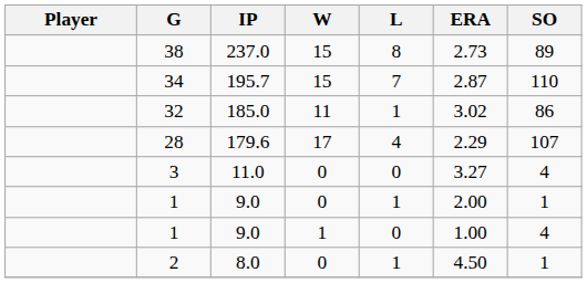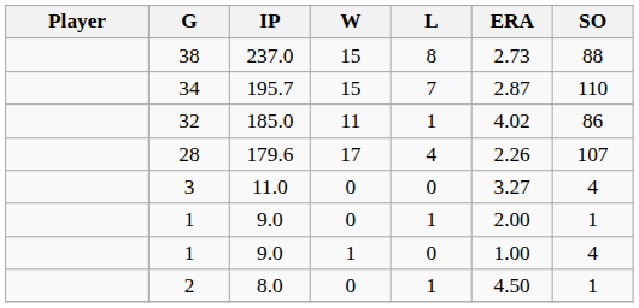 <table class="wikitable sortable">
 <tr>
 <th bgcolor="#DDDDFF" width="16%">Player</th>
 <th bgcolor="#DDDDFF" width="9%">G</th>
 <th bgcolor="#DDDDFF" width="9%">IP</th>
 <th bgcolor="#DDDDFF" width="9%">W</th>
 <th bgcolor="#DDDDFF" width="9%">L</th>
 <th bgcolor="#DDDDFF" width="9%">ERA</th>
 <th bgcolor="#DDDDFF" width="9%">SO</th>
 </tr>
 <tr align="center">
 <td></td>
 <td>38</td>
 <td>237.0</td>
 <td>15</td>
 <td>8</td>
 <td>2.73</td>
-<td>89</td>
+<td>88</td>
 </tr>
 <tr align="center">
 <td></td>
 <td>34</td>
 <td>195.7</td>
 <td>15</td>
 <td>7</td>
 <td>2.87</td>
 <td>110</td>
 </tr>
 <tr align="center">
 <td></td>
 <td>32</td>
 <td>185.0</td>
 <td>11</td>
 <td>1</td>
-<td>3.02</td>
+<td>4.02</td>
 <td>86</td>
 </tr>
 <tr align="center">
 <td></td>
 <td>28</td>
 <td>179.6</td>
 <td>17</td>
 <td>4</td>
-<td>2.29</td>
+<td>2.26</td>
 <td>107</td>
 </tr>
 <tr align="center">
 <td></td>
 <td>3</td>
 <td>11.0</td>
 <td>0</td>
 <td>0</td>
 <td>3.27</td>
 <td>4</td>
 </tr>
 <tr align="center">
 <td></td>
 <td>1</td>
 <td>9.0</td>
 <td>0</td>
 <td>1</td>
 <td>2.00</td>
 <td>1</td>
 </tr>
 <tr align="center">
 <td></td>
 <td>1</td>
 <td>9.0</td>
 <td>1</td>
 <td>0</td>
 <td>1.00</td>
 <td>4</td>
 </tr>
 <tr align="center">
 <td></td>
 <td>2</td>
 <td>8.0</td>
 <td>0</td>
 <td>1</td>
 <td>4.50</td>
 <td>1</td>
 </tr>
 <tr align="center">
 </tr>
 </table>
